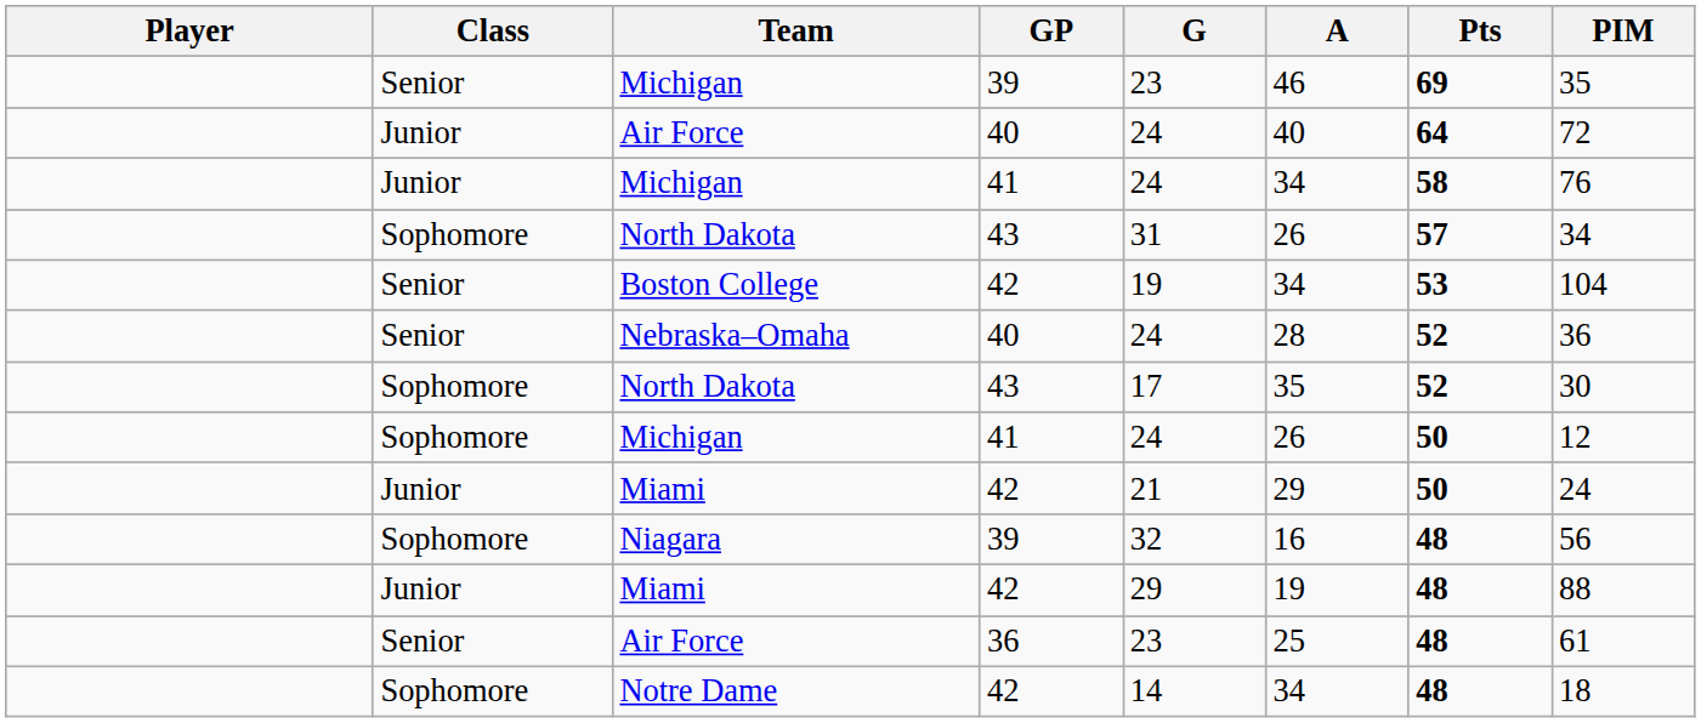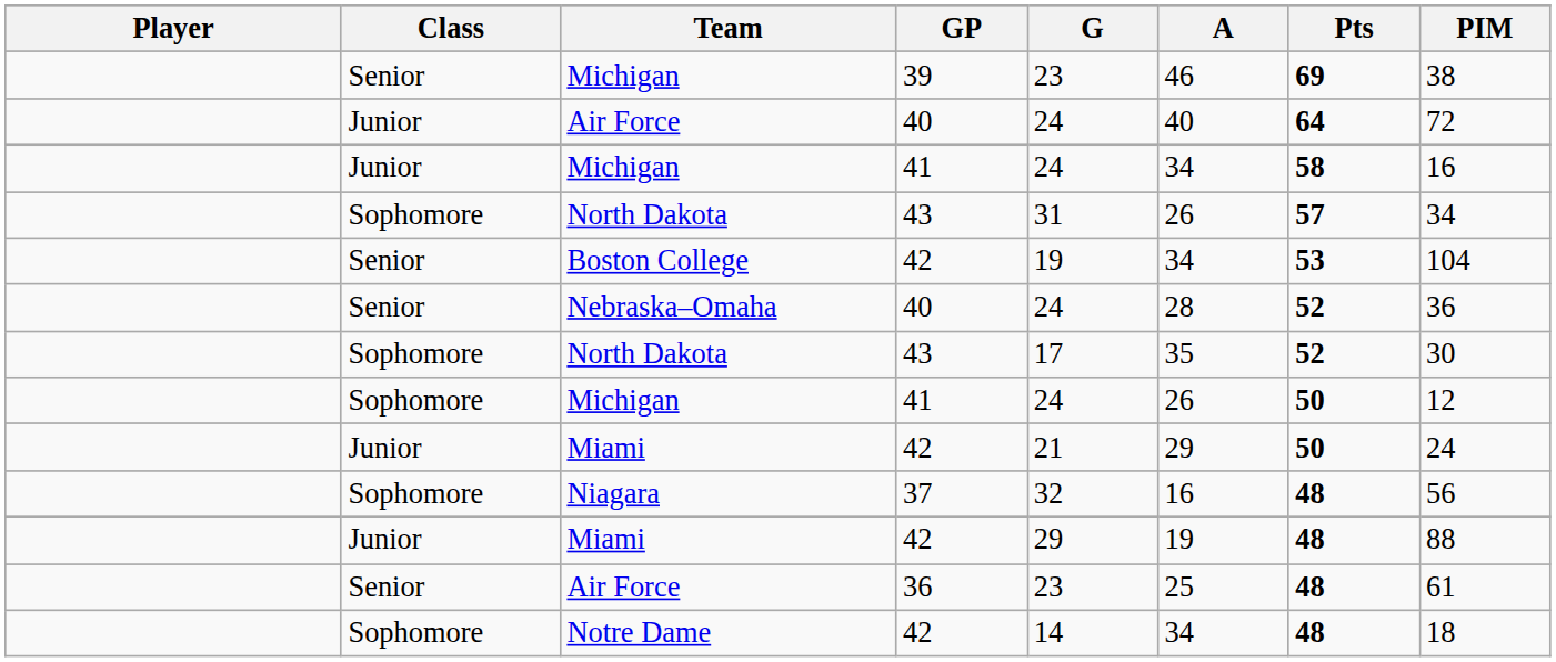 <table class="wikitable sortable">
 <tr>
 <th style="width: 11em;">Player</th>
 <th style="width: 7em;">Class</th>
 <th style="width: 11em;">Team</th>
 <th style="width: 4em;">GP</th>
 <th style="width: 4em;">G</th>
 <th style="width: 4em;">A</th>
 <th style="width: 4em;">Pts</th>
 <th style="width: 4em;">PIM</th>
 </tr>
 <tr>
 <td></td>
 <td>Senior</td>
 <td><a href='#'>Michigan</a></td>
 <td>39</td>
 <td>23</td>
 <td>46</td>
 <td><strong>69</strong></td>
-<td>35</td>
+<td>38</td>
 </tr>
 <tr>
 <td></td>
 <td>Junior</td>
 <td><a href='#'>Air Force</a></td>
 <td>40</td>
 <td>24</td>
 <td>40</td>
 <td><strong>64</strong></td>
 <td>72</td>
 </tr>
 <tr>
 <td></td>
 <td>Junior</td>
 <td><a href='#'>Michigan</a></td>
 <td>41</td>
 <td>24</td>
 <td>34</td>
 <td><strong>58</strong></td>
-<td>76</td>
+<td>16</td>
 </tr>
 <tr>
 <td></td>
 <td>Sophomore</td>
 <td><a href='#'>North Dakota</a></td>
 <td>43</td>
 <td>31</td>
 <td>26</td>
 <td><strong>57</strong></td>
 <td>34</td>
 </tr>
 <tr>
 <td></td>
 <td>Senior</td>
 <td><a href='#'>Boston College</a></td>
 <td>42</td>
 <td>19</td>
 <td>34</td>
 <td><strong>53</strong></td>
 <td>104</td>
 </tr>
 <tr>
 <td></td>
 <td>Senior</td>
 <td><a href='#'>Nebraska–Omaha</a></td>
 <td>40</td>
 <td>24</td>
 <td>28</td>
 <td><strong>52</strong></td>
 <td>36</td>
 </tr>
 <tr>
 <td></td>
 <td>Sophomore</td>
 <td><a href='#'>North Dakota</a></td>
 <td>43</td>
 <td>17</td>
 <td>35</td>
 <td><strong>52</strong></td>
 <td>30</td>
 </tr>
 <tr>
 <td></td>
 <td>Sophomore</td>
 <td><a href='#'>Michigan</a></td>
 <td>41</td>
 <td>24</td>
 <td>26</td>
 <td><strong>50</strong></td>
 <td>12</td>
 </tr>
 <tr>
 <td></td>
 <td>Junior</td>
 <td><a href='#'>Miami</a></td>
 <td>42</td>
 <td>21</td>
 <td>29</td>
 <td><strong>50</strong></td>
 <td>24</td>
 </tr>
 <tr>
 <td></td>
 <td>Sophomore</td>
 <td><a href='#'>Niagara</a></td>
-<td>39</td>
+<td>37</td>
 <td>32</td>
 <td>16</td>
 <td><strong>48</strong></td>
 <td>56</td>
 </tr>
 <tr>
 <td></td>
 <td>Junior</td>
 <td><a href='#'>Miami</a></td>
 <td>42</td>
 <td>29</td>
 <td>19</td>
 <td><strong>48</strong></td>
 <td>88</td>
 </tr>
 <tr>
 <td></td>
 <td>Senior</td>
 <td><a href='#'>Air Force</a></td>
 <td>36</td>
 <td>23</td>
 <td>25</td>
 <td><strong>48</strong></td>
 <td>61</td>
 </tr>
 <tr>
 <td></td>
 <td>Sophomore</td>
 <td><a href='#'>Notre Dame</a></td>
 <td>42</td>
 <td>14</td>
 <td>34</td>
 <td><strong>48</strong></td>
 <td>18</td>
 </tr>
 </table>
